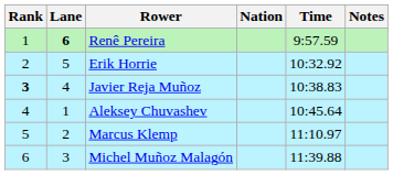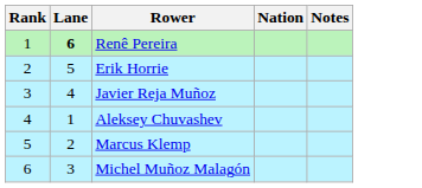 <table class="wikitable sortable" style="text-align:center">
 <tr>
 <th>Rank</th>
 <th>Lane</th>
 <th>Rower</th>
 <th>Nation</th>
-<th>Time</th>
 <th>Notes</th>
 </tr>
 <tr bgcolor=bbf3bb>
 <td>1</td>
 <td><strong>6</strong></td>
 <td align=left><a href='#'>Renê Pereira</a></td>
 <td align=left></td>
-<td>9:57.59</td>
 <td></td>
 </tr>
 <tr bgcolor=bbf3ff>
 <td>2</td>
 <td>5</td>
 <td align=left><a href='#'>Erik Horrie</a></td>
 <td align=left></td>
-<td>10:32.92</td>
 <td></td>
 </tr>
 <tr bgcolor=bbf3ff>
-<td><strong>3</strong></td>
+<td>3</td>
 <td>4</td>
 <td align=left><a href='#'>Javier Reja Muñoz</a></td>
 <td align=left></td>
-<td>10:38.83</td>
 <td></td>
 </tr>
 <tr bgcolor=bbf3ff>
 <td>4</td>
 <td>1</td>
 <td align=left><a href='#'>Aleksey Chuvashev</a></td>
 <td align=left></td>
-<td>10:45.64</td>
 <td></td>
 </tr>
 <tr bgcolor=bbf3ff>
 <td>5</td>
 <td>2</td>
 <td align=left><a href='#'>Marcus Klemp</a></td>
 <td align=left></td>
-<td>11:10.97</td>
 <td></td>
 </tr>
 <tr bgcolor=bbf3ff>
 <td>6</td>
 <td>3</td>
 <td align=left><a href='#'>Michel Muñoz Malagón</a></td>
 <td align=left></td>
-<td>11:39.88</td>
 <td></td>
 </tr>
 </table>
